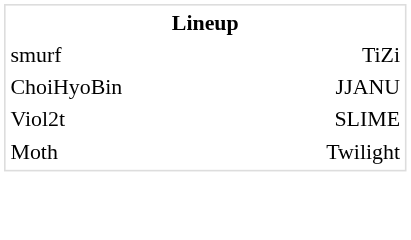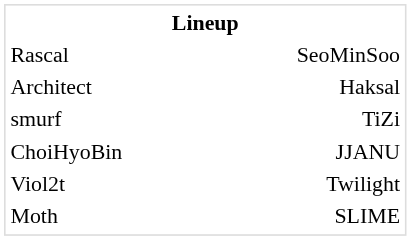 <table class="floatright mw-collapsible mw-collapsed" style="text-align:center; font-size:85%; border:1px solid #ddd; width:250px">
 <tr>
 <th style="width:33%;"></th>
 <th style="width:33%;">Lineup</th>
 <th style="width:33%;"></th>
+</tr>
+<tr>
+<td style="text-align:left;">Rascal</td>
+<td></td>
+<td style="text-align:right;">SeoMinSoo</td>
+</tr>
+<tr>
+<td style="text-align:left;">Architect</td>
+<td></td>
+<td style="text-align:right;">Haksal</td>
 </tr>
 <tr>
 <td style="text-align:left;">smurf</td>
 <td></td>
 <td style="text-align:right;">TiZi</td>
 </tr>
 <tr>
 <td style="text-align:left;">ChoiHyoBin</td>
 <td></td>
 <td style="text-align:right;">JJANU</td>
 </tr>
 <tr>
 <td style="text-align:left;">Viol2t</td>
 <td></td>
-<td style="text-align:right;">SLIME</td>
+<td style="text-align:right;">Twilight</td>
 </tr>
 <tr>
 <td style="text-align:left;">Moth</td>
 <td></td>
-<td style="text-align:right;">Twilight</td>
+<td style="text-align:right;">SLIME</td>
 </tr>
 </table>
